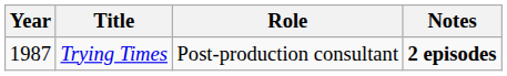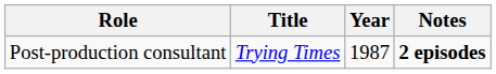 <table class="wikitable">
 <tr>
+<th>Role</th>
+<th>Title</th>
 <th>Year</th>
-<th>Title</th>
-<th>Role</th>
 <th>Notes</th>
 </tr>
 <tr>
+<td>Post-production consultant</td>
+<td><em><a href='#'>Trying Times</a></em></td>
 <td>1987</td>
-<td><em><a href='#'>Trying Times</a></em></td>
-<td>Post-production consultant</td>
 <td><strong>2 episodes</strong></td>
 </tr>
 </table>
